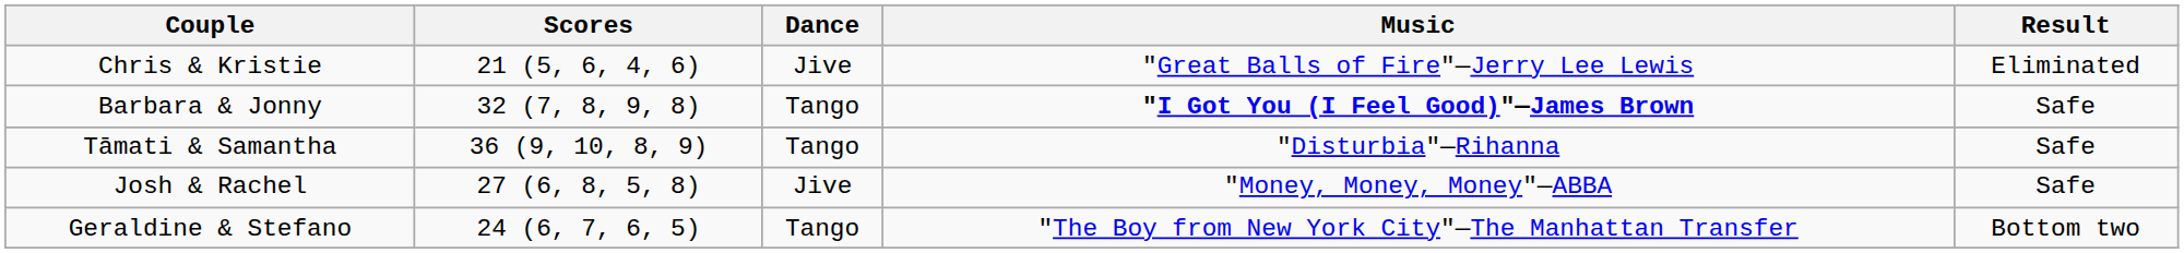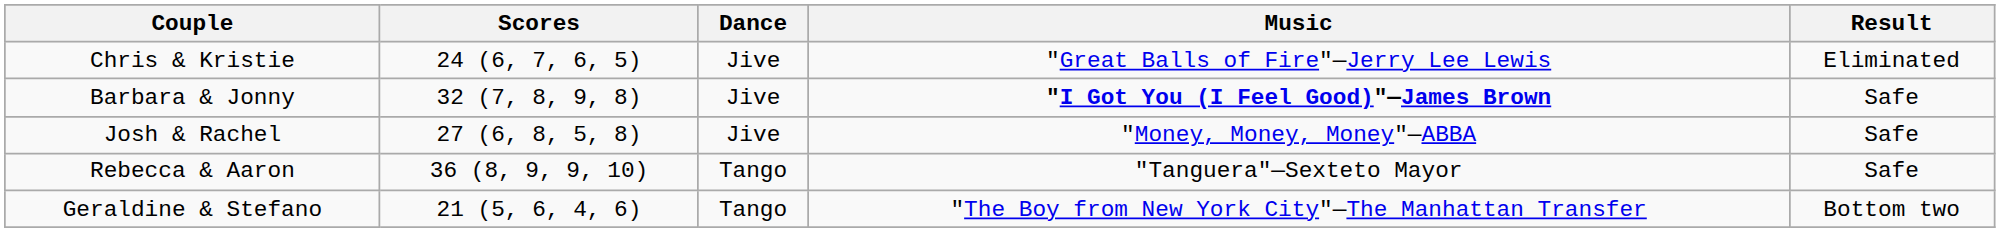 <table class="wikitable sortable" style="text-align:center; width: 90%">
 <tr>
 <th scope="col">Couple</th>
 <th scope="col">Scores</th>
 <th scope="col" class="unsortable">Dance</th>
 <th scope="col" class="unsortable">Music</th>
 <th scope="col" class="unsortable">Result</th>
 </tr>
 <tr>
 <td>Chris & Kristie</td>
-<td>21 (5, 6, 4, 6)</td>
+<td>24 (6, 7, 6, 5)</td>
 <td>Jive</td>
 <td>"<a href='#'>Great Balls of Fire</a>"—<a href='#'>Jerry Lee Lewis</a></td>
 <td>Eliminated</td>
 </tr>
 <tr>
 <td>Barbara & Jonny</td>
 <td>32 (7, 8, 9, 8)</td>
-<td>Tango</td>
+<td>Jive</td>
 <td><strong>"<a href='#'>I Got You (I Feel Good)</a>"—<a href='#'>James Brown</a></strong></td>
-<td>Safe</td>
-</tr>
-<tr>
-<td>Tāmati & Samantha</td>
-<td>36 (9, 10, 8, 9)</td>
-<td>Tango</td>
-<td>"<a href='#'>Disturbia</a>"—<a href='#'>Rihanna</a></td>
 <td>Safe</td>
 </tr>
 <tr>
 <td>Josh & Rachel</td>
 <td>27 (6, 8, 5, 8)</td>
 <td>Jive</td>
 <td>"<a href='#'>Money, Money, Money</a>"—<a href='#'>ABBA</a></td>
 <td>Safe</td>
 </tr>
 <tr>
+<td>Rebecca & Aaron</td>
+<td>36 (8, 9, 9, 10)</td>
+<td>Tango</td>
+<td>"Tanguera"—Sexteto Mayor</td>
+<td>Safe</td>
+</tr>
+<tr>
 <td>Geraldine & Stefano</td>
-<td>24 (6, 7, 6, 5)</td>
+<td>21 (5, 6, 4, 6)</td>
 <td>Tango</td>
 <td>"<a href='#'>The Boy from New York City</a>"—<a href='#'>The Manhattan Transfer</a></td>
 <td>Bottom two</td>
 </tr>
 </table>
